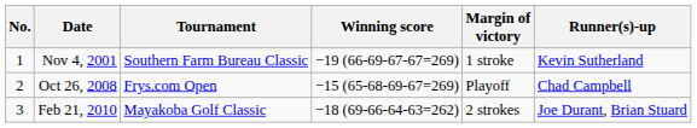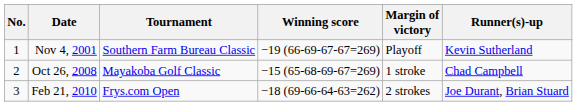 <table class="wikitable" style="font-size:95%;">
 <tr>
 <th>No.</th>
 <th>Date</th>
 <th>Tournament</th>
 <th>Winning score</th>
 <th>Margin of<br>victory</th>
 <th>Runner(s)-up</th>
 </tr>
 <tr>
 <td align=center>1</td>
 <td align=right>Nov 4, <a href='#'>2001</a></td>
 <td><a href='#'>Southern Farm Bureau Classic</a></td>
 <td>−19 (66-69-67-67=269)</td>
-<td>1 stroke</td>
+<td>Playoff</td>
 <td> <a href='#'>Kevin Sutherland</a></td>
 </tr>
 <tr>
 <td align=center>2</td>
 <td align=right>Oct 26, <a href='#'>2008</a></td>
-<td><a href='#'>Frys.com Open</a></td>
+<td><a href='#'>Mayakoba Golf Classic</a></td>
 <td>−15 (65-68-69-67=269)</td>
-<td>Playoff</td>
+<td>1 stroke</td>
 <td> <a href='#'>Chad Campbell</a></td>
 </tr>
 <tr>
 <td align=center>3</td>
 <td align=right>Feb 21, <a href='#'>2010</a></td>
-<td><a href='#'>Mayakoba Golf Classic</a></td>
+<td><a href='#'>Frys.com Open</a></td>
 <td>−18 (69-66-64-63=262)</td>
 <td>2 strokes</td>
 <td> <a href='#'>Joe Durant</a>,  <a href='#'>Brian Stuard</a></td>
 </tr>
 </table>
